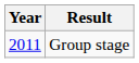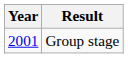 <table class="wikitable">
 <tr>
 <th>Year</th>
 <th>Result</th>
 </tr>
 <tr>
-<td><a href='#'>2011</a></td>
+<td><a href='#'>2001</a></td>
 <td>Group stage</td>
 </tr>
 </table>
